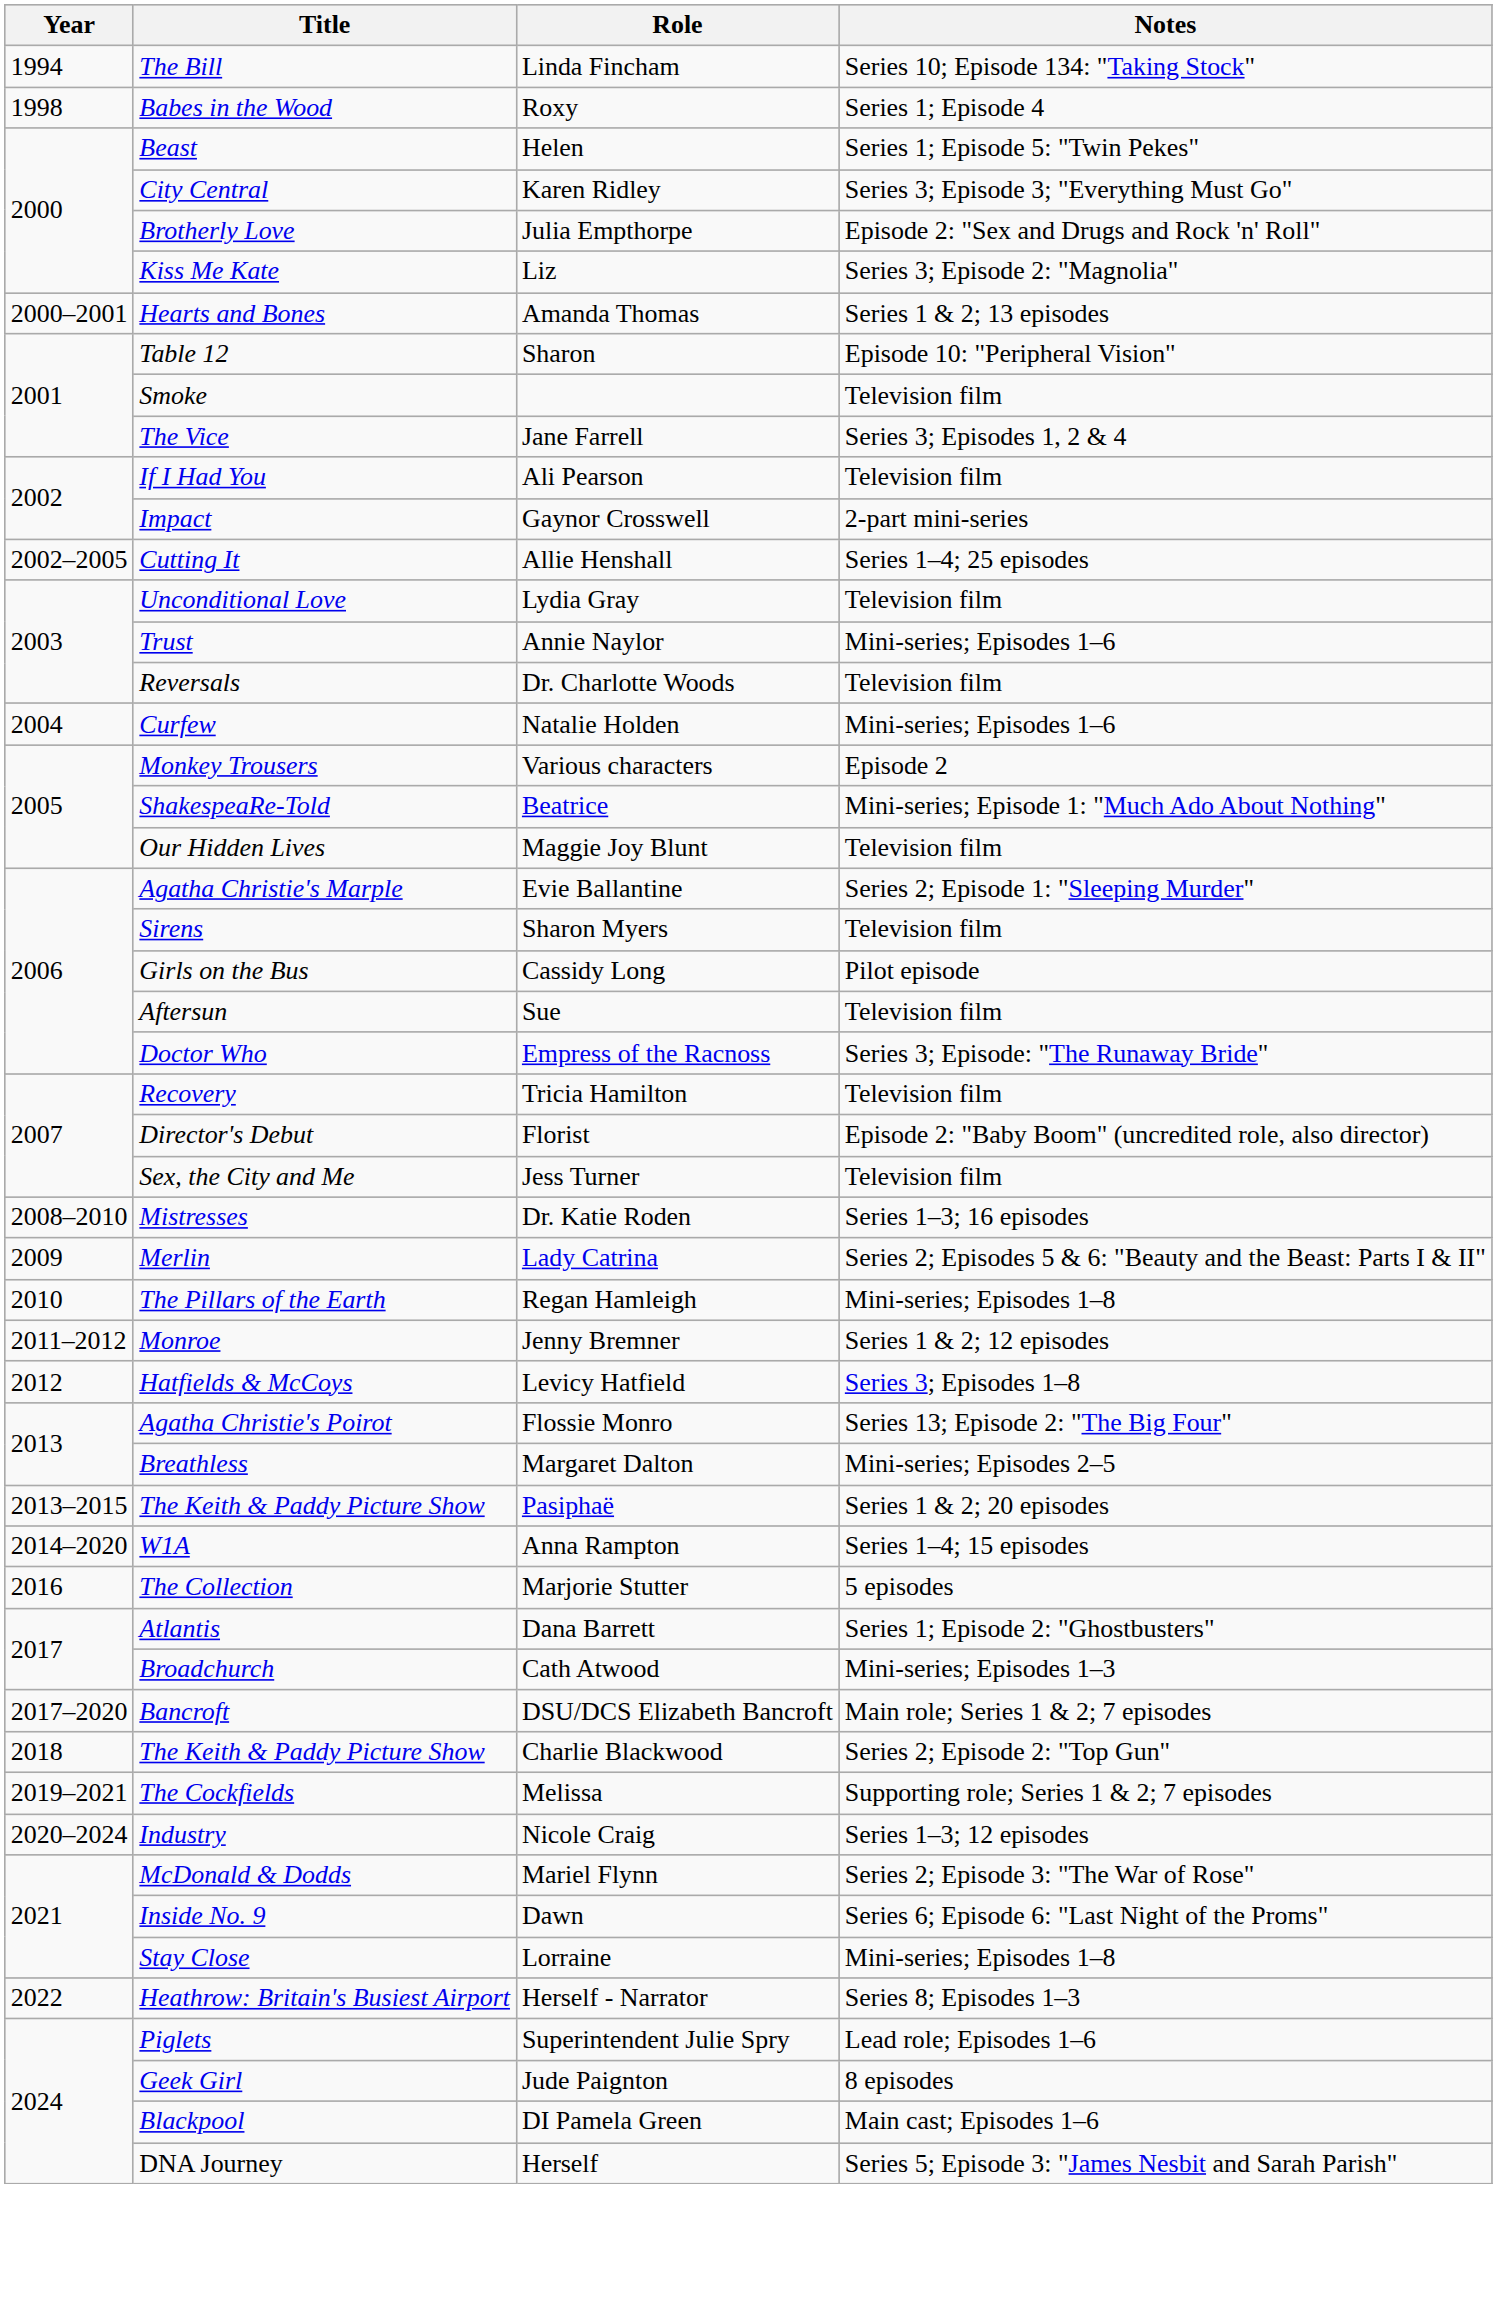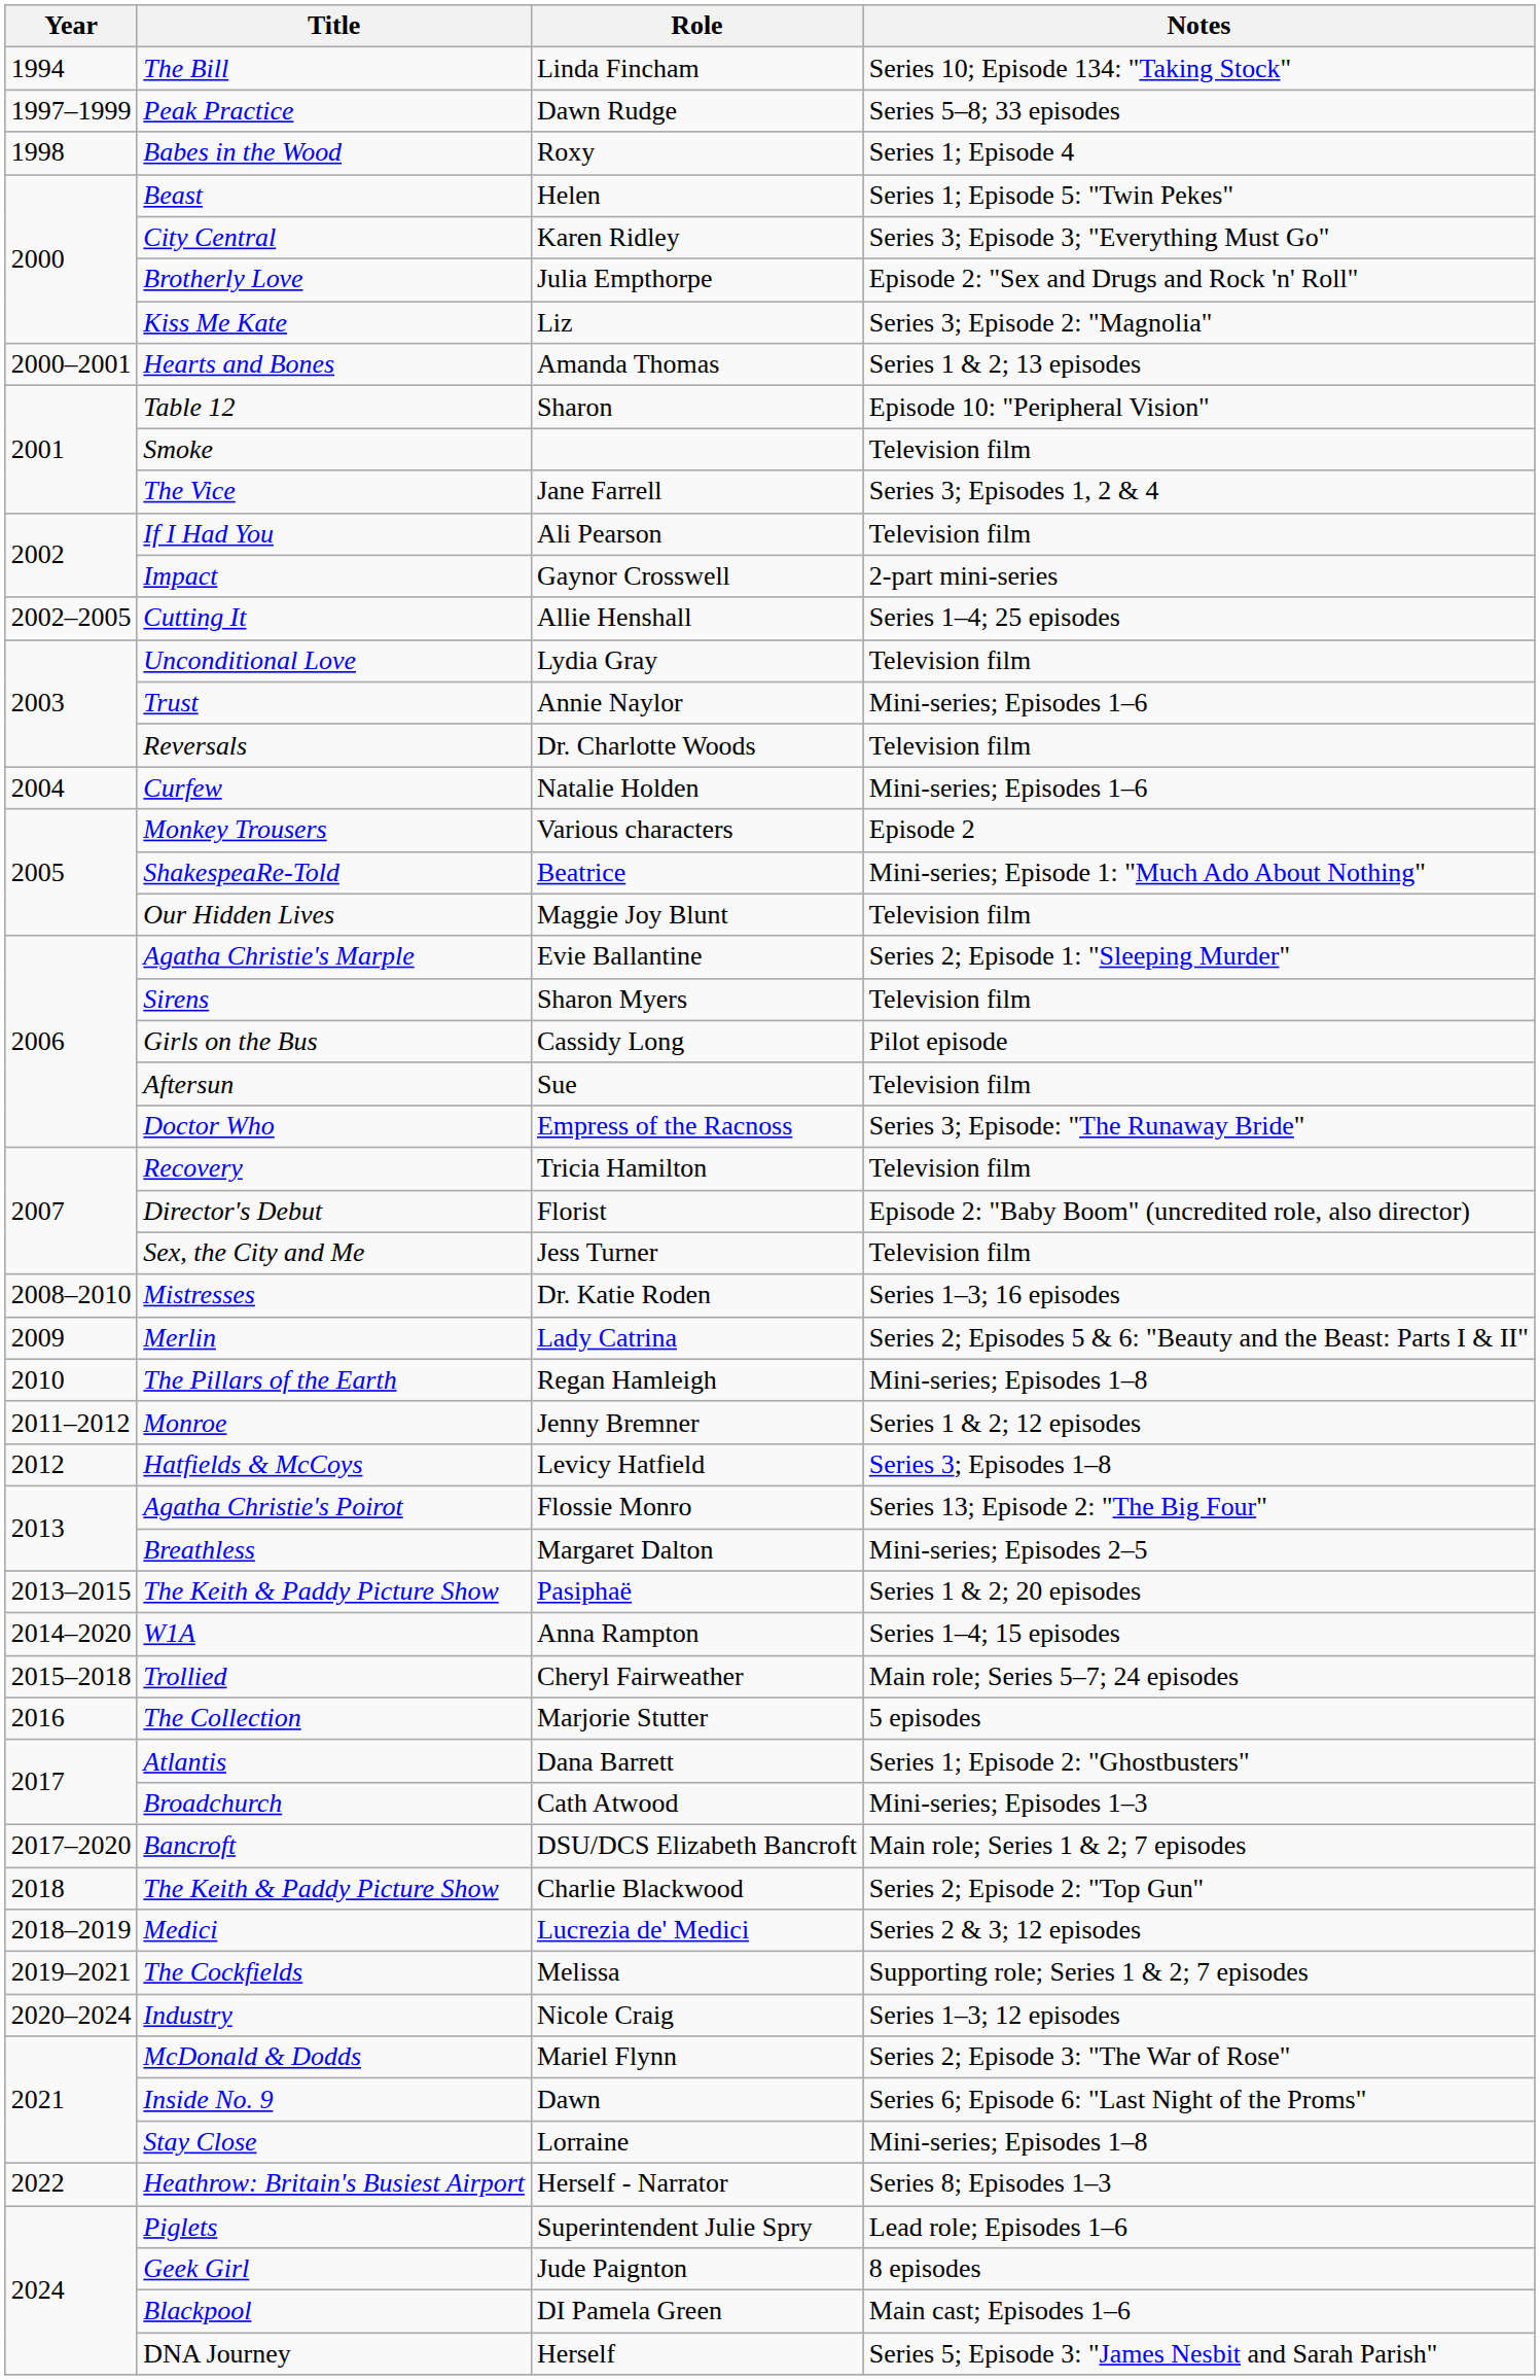 <table class="wikitable sortable">
 <tr>
 <th>Year</th>
 <th>Title</th>
 <th>Role</th>
 <th class="unsortable">Notes</th>
 </tr>
 <tr>
 <td>1994</td>
 <td><em><a href='#'>The Bill</a></em></td>
 <td>Linda Fincham</td>
 <td>Series 10; Episode 134: "<a href='#'>Taking Stock</a>"</td>
+</tr>
+<tr>
+<td>1997–1999</td>
+<td><em><a href='#'>Peak Practice</a></em></td>
+<td>Dawn Rudge</td>
+<td>Series 5–8; 33 episodes</td>
 </tr>
 <tr>
 <td>1998</td>
 <td><em><a href='#'>Babes in the Wood</a></em></td>
 <td>Roxy</td>
 <td>Series 1; Episode 4</td>
 </tr>
 <tr>
 <td rowspan=4>2000</td>
 <td><em><a href='#'>Beast</a></em></td>
 <td>Helen</td>
 <td>Series 1; Episode 5: "Twin Pekes"</td>
 </tr>
 <tr>
 <td><em><a href='#'>City Central</a></em></td>
 <td>Karen Ridley</td>
 <td>Series 3; Episode 3; "Everything Must Go"</td>
 </tr>
 <tr>
 <td><em><a href='#'>Brotherly Love</a></em></td>
 <td>Julia Empthorpe</td>
 <td>Episode 2: "Sex and Drugs and Rock 'n' Roll"</td>
 </tr>
 <tr>
 <td><em><a href='#'>Kiss Me Kate</a></em></td>
 <td>Liz</td>
 <td>Series 3; Episode 2: "Magnolia"</td>
 </tr>
 <tr>
 <td>2000–2001</td>
 <td><em><a href='#'>Hearts and Bones</a></em></td>
 <td>Amanda Thomas</td>
 <td>Series 1 & 2; 13 episodes</td>
 </tr>
 <tr>
 <td rowspan="3">2001</td>
 <td><em>Table 12</em></td>
 <td>Sharon</td>
 <td>Episode 10: "Peripheral Vision"</td>
 </tr>
 <tr>
 <td><em>Smoke</em></td>
 <td></td>
 <td>Television film</td>
 </tr>
 <tr>
 <td><em><a href='#'>The Vice</a></em></td>
 <td>Jane Farrell</td>
 <td>Series 3; Episodes 1, 2 & 4</td>
 </tr>
 <tr>
 <td rowspan="2">2002</td>
 <td><em><a href='#'>If I Had You</a></em></td>
 <td>Ali Pearson</td>
 <td>Television film</td>
 </tr>
 <tr>
 <td><em><a href='#'>Impact</a></em></td>
 <td>Gaynor Crosswell</td>
 <td>2-part mini-series</td>
 </tr>
 <tr>
 <td>2002–2005</td>
 <td><em><a href='#'>Cutting It</a></em></td>
 <td>Allie Henshall</td>
 <td>Series 1–4; 25 episodes</td>
 </tr>
 <tr>
 <td rowspan="3">2003</td>
 <td><em><a href='#'>Unconditional Love</a></em></td>
 <td>Lydia Gray</td>
 <td>Television film</td>
 </tr>
 <tr>
 <td><em><a href='#'>Trust</a></em></td>
 <td>Annie Naylor</td>
 <td>Mini-series; Episodes 1–6</td>
 </tr>
 <tr>
 <td><em>Reversals</em></td>
 <td>Dr. Charlotte Woods</td>
 <td>Television film</td>
 </tr>
 <tr>
 <td>2004</td>
 <td><em><a href='#'>Curfew</a></td>
 <td>Natalie Holden</td>
 <td>Mini-series; Episodes 1–6</td>
 </tr>
 <tr>
 <td rowspan="3">2005</td>
 <td><em><a href='#'>Monkey Trousers</a></em></td>
 <td>Various characters</td>
 <td>Episode 2</td>
 </tr>
 <tr>
 <td><em><a href='#'>ShakespeaRe-Told</a></em></td>
 <td><a href='#'>Beatrice</a></td>
 <td>Mini-series; Episode 1: "<a href='#'>Much Ado About Nothing</a>"</td>
 </tr>
 <tr>
 <td><em>Our Hidden Lives</em></td>
 <td>Maggie Joy Blunt</td>
 <td>Television film</td>
 </tr>
 <tr>
 <td rowspan="5">2006</td>
 <td><em><a href='#'>Agatha Christie's Marple</a></em></td>
 <td>Evie Ballantine</td>
 <td>Series 2; Episode 1: "<a href='#'>Sleeping Murder</a>"</td>
 </tr>
 <tr>
 <td><em><a href='#'>Sirens</a></em></td>
 <td>Sharon Myers</td>
 <td>Television film</td>
 </tr>
 <tr>
 <td><em>Girls on the Bus</em></td>
 <td>Cassidy Long</td>
 <td>Pilot episode</td>
 </tr>
 <tr>
 <td><em>Aftersun</em></td>
 <td>Sue</td>
 <td>Television film</td>
 </tr>
 <tr>
 <td><em><a href='#'>Doctor Who</a></em></td>
 <td><a href='#'>Empress of the Racnoss</a></td>
 <td>Series 3; Episode: "<a href='#'>The Runaway Bride</a>"</td>
 </tr>
 <tr>
 <td rowspan="3">2007</td>
 <td><em><a href='#'>Recovery</a></em></td>
 <td>Tricia Hamilton</td>
 <td>Television film</td>
 </tr>
 <tr>
 <td><em>Director's Debut</em></td>
 <td>Florist</td>
 <td>Episode 2: "Baby Boom" (uncredited role, also director)</td>
 </tr>
 <tr>
 <td><em>Sex, the City and Me</em></td>
 <td>Jess Turner</td>
 <td>Television film</td>
 </tr>
 <tr>
 <td>2008–2010</td>
 <td><em><a href='#'>Mistresses</a></em></td>
 <td>Dr. Katie Roden</td>
 <td>Series 1–3; 16 episodes</td>
 </tr>
 <tr>
 <td>2009</td>
 <td><em><a href='#'>Merlin</a></em></td>
 <td><a href='#'>Lady Catrina</a></td>
 <td>Series 2; Episodes 5 & 6: "Beauty and the Beast: Parts I & II"</td>
 </tr>
 <tr>
 <td>2010</td>
 <td><em><a href='#'>The Pillars of the Earth</a></em></td>
 <td>Regan Hamleigh</td>
 <td>Mini-series; Episodes 1–8</td>
 </tr>
 <tr>
 <td>2011–2012</td>
 <td><em><a href='#'>Monroe</a></em></td>
 <td>Jenny Bremner</td>
 <td>Series 1 & 2; 12 episodes</td>
 </tr>
 <tr>
 <td>2012</td>
 <td><em><a href='#'>Hatfields & McCoys</a></em></td>
 <td>Levicy Hatfield</td>
 <td><a href='#'>Series 3</a>; Episodes 1–8</td>
 </tr>
 <tr>
 <td rowspan=2>2013</td>
 <td><em><a href='#'>Agatha Christie's Poirot</a></em></td>
 <td>Flossie Monro</td>
 <td>Series 13; Episode 2: "<a href='#'>The Big Four</a>"</td>
 </tr>
 <tr>
 <td><em><a href='#'>Breathless</a></em></td>
 <td>Margaret Dalton</td>
 <td>Mini-series; Episodes 2–5</td>
 </tr>
 <tr>
 <td>2013–2015</td>
 <td><em><a href='#'>The Keith & Paddy Picture Show</a></em></td>
 <td><a href='#'>Pasiphaë</a></td>
 <td>Series 1 & 2; 20 episodes</td>
 </tr>
 <tr>
 <td>2014–2020</td>
 <td><em><a href='#'>W1A</a></em></td>
 <td>Anna Rampton</td>
 <td>Series 1–4; 15 episodes</td>
 </tr>
 <tr>
+<td>2015–2018</td>
+<td><em><a href='#'>Trollied</a></em></td>
+<td>Cheryl Fairweather</td>
+<td>Main role; Series 5–7; 24 episodes</td>
+</tr>
+<tr>
 <td>2016</td>
 <td><em><a href='#'>The Collection</a></em></td>
 <td>Marjorie Stutter</td>
 <td>5 episodes</td>
 </tr>
 <tr>
 <td rowspan="2">2017</td>
 <td><em><a href='#'>Atlantis</a></em></td>
 <td>Dana Barrett</td>
 <td>Series 1; Episode 2: "Ghostbusters"</td>
 </tr>
 <tr>
 <td><em><a href='#'>Broadchurch</a></em></td>
 <td>Cath Atwood</td>
 <td>Mini-series; Episodes 1–3</td>
 </tr>
 <tr>
 <td>2017–2020</td>
 <td><em><a href='#'>Bancroft</a></em></td>
 <td>DSU/DCS Elizabeth Bancroft</td>
 <td>Main role; Series 1 & 2; 7 episodes</td>
 </tr>
 <tr>
 <td>2018</td>
 <td><em><a href='#'>The Keith & Paddy Picture Show</a></em></td>
 <td>Charlie Blackwood</td>
 <td>Series 2; Episode 2: "Top Gun"</td>
+</tr>
+<tr>
+<td>2018–2019</td>
+<td><em><a href='#'>Medici</a></em></td>
+<td><a href='#'>Lucrezia de' Medici</a></td>
+<td>Series 2 & 3; 12 episodes</td>
 </tr>
 <tr>
 <td>2019–2021</td>
 <td><em><a href='#'>The Cockfields</a></em></td>
 <td>Melissa</td>
 <td>Supporting role; Series 1 & 2; 7 episodes</td>
 </tr>
 <tr>
 <td>2020–2024</td>
 <td><em><a href='#'>Industry</a></em></td>
 <td>Nicole Craig</td>
 <td>Series 1–3; 12 episodes</td>
 </tr>
 <tr>
 <td rowspan="3">2021</td>
 <td><em><a href='#'>McDonald & Dodds</a></em></td>
 <td>Mariel Flynn</td>
 <td>Series 2; Episode 3: "The War of Rose"</td>
 </tr>
 <tr>
 <td><em><a href='#'>Inside No. 9</a></em></td>
 <td>Dawn</td>
 <td>Series 6; Episode 6: "Last Night of the Proms"</td>
 </tr>
 <tr>
 <td><em><a href='#'>Stay Close</a></em></td>
 <td>Lorraine</td>
 <td>Mini-series; Episodes 1–8</td>
 </tr>
 <tr>
 <td>2022</td>
 <td><em><a href='#'>Heathrow: Britain's Busiest Airport</a></em></td>
 <td>Herself - Narrator</td>
 <td>Series 8; Episodes 1–3</td>
 </tr>
 <tr>
 <td rowspan="4">2024</td>
 <td><em><a href='#'>Piglets</a></em></td>
 <td>Superintendent Julie Spry</td>
 <td>Lead role; Episodes 1–6</td>
 </tr>
 <tr>
 <td><em><a href='#'>Geek Girl</a></em></td>
 <td>Jude Paignton</td>
 <td>8 episodes</td>
 </tr>
 <tr>
 <td><em><a href='#'>Blackpool</a></em></td>
 <td>DI Pamela Green</td>
 <td>Main cast; Episodes 1–6</td>
 </tr>
 <tr>
 <td></em>DNA Journey<em></td>
 <td>Herself</td>
 <td>Series 5; Episode 3: "<a href='#'>James Nesbit</a> and Sarah Parish"</td>
 </tr>
 </table>
